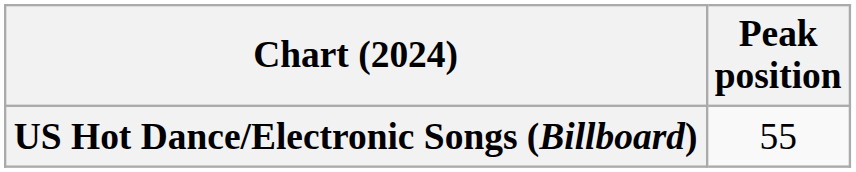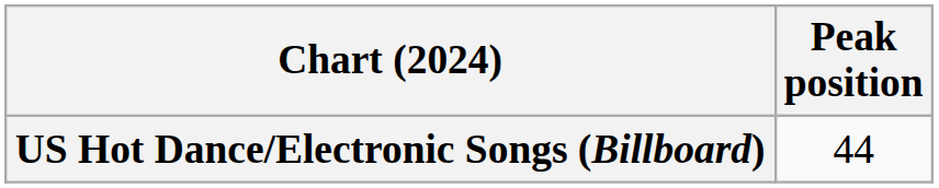 <table class="wikitable sortable plainrowheaders" style="text-align:center">
 <tr>
 <th scope="col">Chart (2024)</th>
 <th scope="col">Peak<br>position</th>
 </tr>
 <tr>
 <th scope="row">US Hot Dance/Electronic Songs (<em>Billboard</em>)</th>
-<td>55</td>
+<td>44</td>
 </tr>
 </table>
